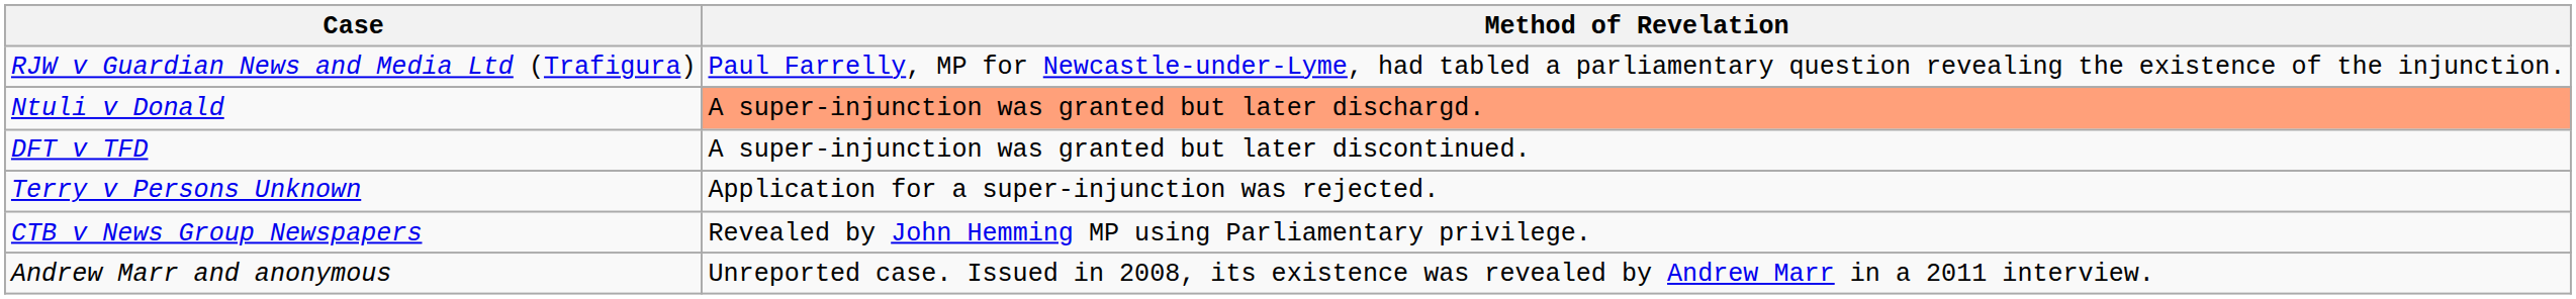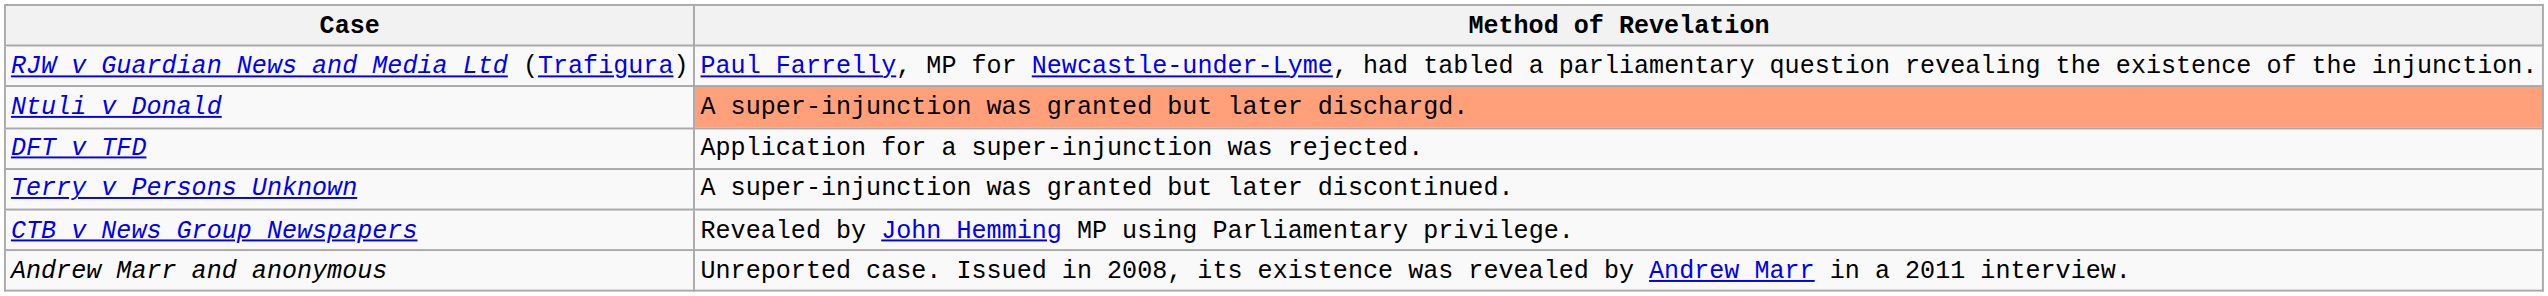 <table class="wikitable">
 <tr>
 <th>Case</th>
 <th>Method of Revelation</th>
 </tr>
 <tr>
 <td><em><a href='#'>RJW v Guardian News and Media Ltd</a></em> (<a href='#'>Trafigura</a>)</td>
 <td><a href='#'>Paul Farrelly</a>, MP for <a href='#'>Newcastle-under-Lyme</a>, had tabled a parliamentary question revealing the existence of the injunction.</td>
 </tr>
 <tr>
 <td><em><a href='#'>Ntuli v Donald</a></em></td>
 <td style="background: lightsalmon;">A super-injunction was granted but later dischargd.</td>
 </tr>
 <tr>
 <td><em><a href='#'>DFT v TFD</a></em></td>
-<td>A super-injunction was granted but later discontinued.</td>
+<td>Application for a super-injunction was rejected.</td>
 </tr>
 <tr>
 <td><em><a href='#'>Terry v Persons Unknown</a></em></td>
-<td>Application for a super-injunction was rejected.</td>
+<td>A super-injunction was granted but later discontinued.</td>
 </tr>
 <tr>
 <td><em><a href='#'>CTB v News Group Newspapers </a></em></td>
 <td>Revealed by <a href='#'>John Hemming</a> MP using Parliamentary privilege.</td>
 </tr>
 <tr>
 <td><em>Andrew Marr and anonymous</em></td>
 <td>Unreported case. Issued in 2008, its existence was revealed by <a href='#'>Andrew Marr</a> in a 2011 interview.</td>
 </tr>
 </table>
